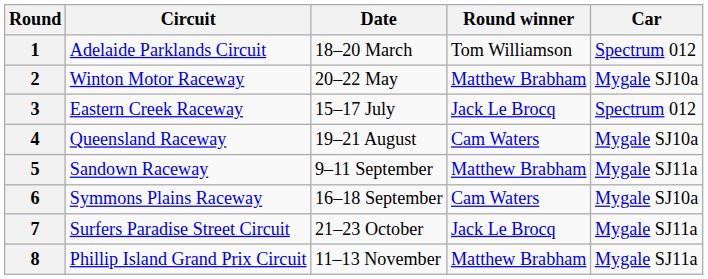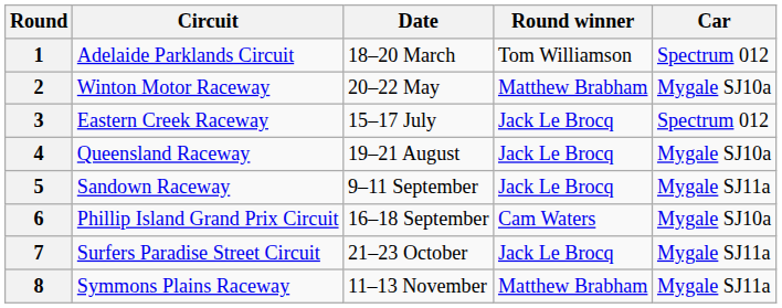 <table class="wikitable" style="font-size: 90%;">
 <tr>
 <th>Round</th>
 <th>Circuit</th>
 <th>Date</th>
 <th>Round winner</th>
 <th>Car</th>
 </tr>
 <tr>
 <th>1</th>
 <td><a href='#'>Adelaide Parklands Circuit</a></td>
 <td>18–20 March</td>
 <td>Tom Williamson</td>
 <td><a href='#'>Spectrum</a> 012</td>
 </tr>
 <tr>
 <th>2</th>
 <td><a href='#'>Winton Motor Raceway</a></td>
 <td>20–22 May</td>
 <td><a href='#'>Matthew Brabham</a></td>
 <td><a href='#'>Mygale</a> SJ10a</td>
 </tr>
 <tr>
 <th>3</th>
 <td><a href='#'>Eastern Creek Raceway</a></td>
 <td>15–17 July</td>
 <td><a href='#'>Jack Le Brocq</a></td>
 <td><a href='#'>Spectrum</a> 012</td>
 </tr>
 <tr>
 <th>4</th>
 <td><a href='#'>Queensland Raceway</a></td>
 <td>19–21 August</td>
-<td><a href='#'>Cam Waters</a></td>
+<td><a href='#'>Jack Le Brocq</a></td>
 <td><a href='#'>Mygale</a> SJ10a</td>
 </tr>
 <tr>
 <th>5</th>
 <td><a href='#'>Sandown Raceway</a></td>
 <td>9–11 September</td>
-<td><a href='#'>Matthew Brabham</a></td>
+<td><a href='#'>Jack Le Brocq</a></td>
 <td><a href='#'>Mygale</a> SJ11a</td>
 </tr>
 <tr>
 <th>6</th>
-<td><a href='#'>Symmons Plains Raceway</a></td>
+<td><a href='#'>Phillip Island Grand Prix Circuit</a></td>
 <td>16–18 September</td>
 <td><a href='#'>Cam Waters</a></td>
 <td><a href='#'>Mygale</a> SJ10a</td>
 </tr>
 <tr>
 <th>7</th>
 <td><a href='#'>Surfers Paradise Street Circuit</a></td>
 <td>21–23 October</td>
 <td><a href='#'>Jack Le Brocq</a></td>
 <td><a href='#'>Mygale</a> SJ11a</td>
 </tr>
 <tr>
 <th>8</th>
-<td><a href='#'>Phillip Island Grand Prix Circuit</a></td>
+<td><a href='#'>Symmons Plains Raceway</a></td>
 <td>11–13 November</td>
 <td><a href='#'>Matthew Brabham</a></td>
 <td><a href='#'>Mygale</a> SJ11a</td>
 </tr>
 </table>
